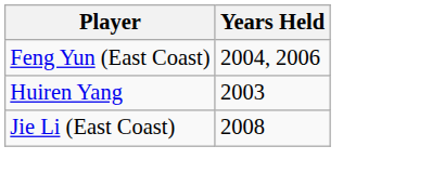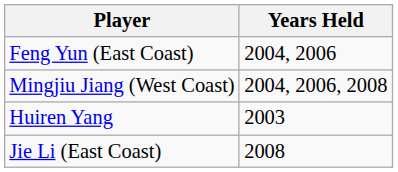 <table class="wikitable">
 <tr>
 <th>Player</th>
 <th>Years Held</th>
 </tr>
 <tr>
 <td><a href='#'>Feng Yun</a> (East Coast)</td>
 <td>2004, 2006</td>
 </tr>
 <tr>
+<td><a href='#'>Mingjiu Jiang</a> (West Coast)</td>
+<td>2004, 2006, 2008</td>
+</tr>
+<tr>
 <td><a href='#'>Huiren Yang</a></td>
 <td>2003</td>
 </tr>
 <tr>
 <td><a href='#'>Jie Li</a> (East Coast)</td>
 <td>2008</td>
 </tr>
 </table>
